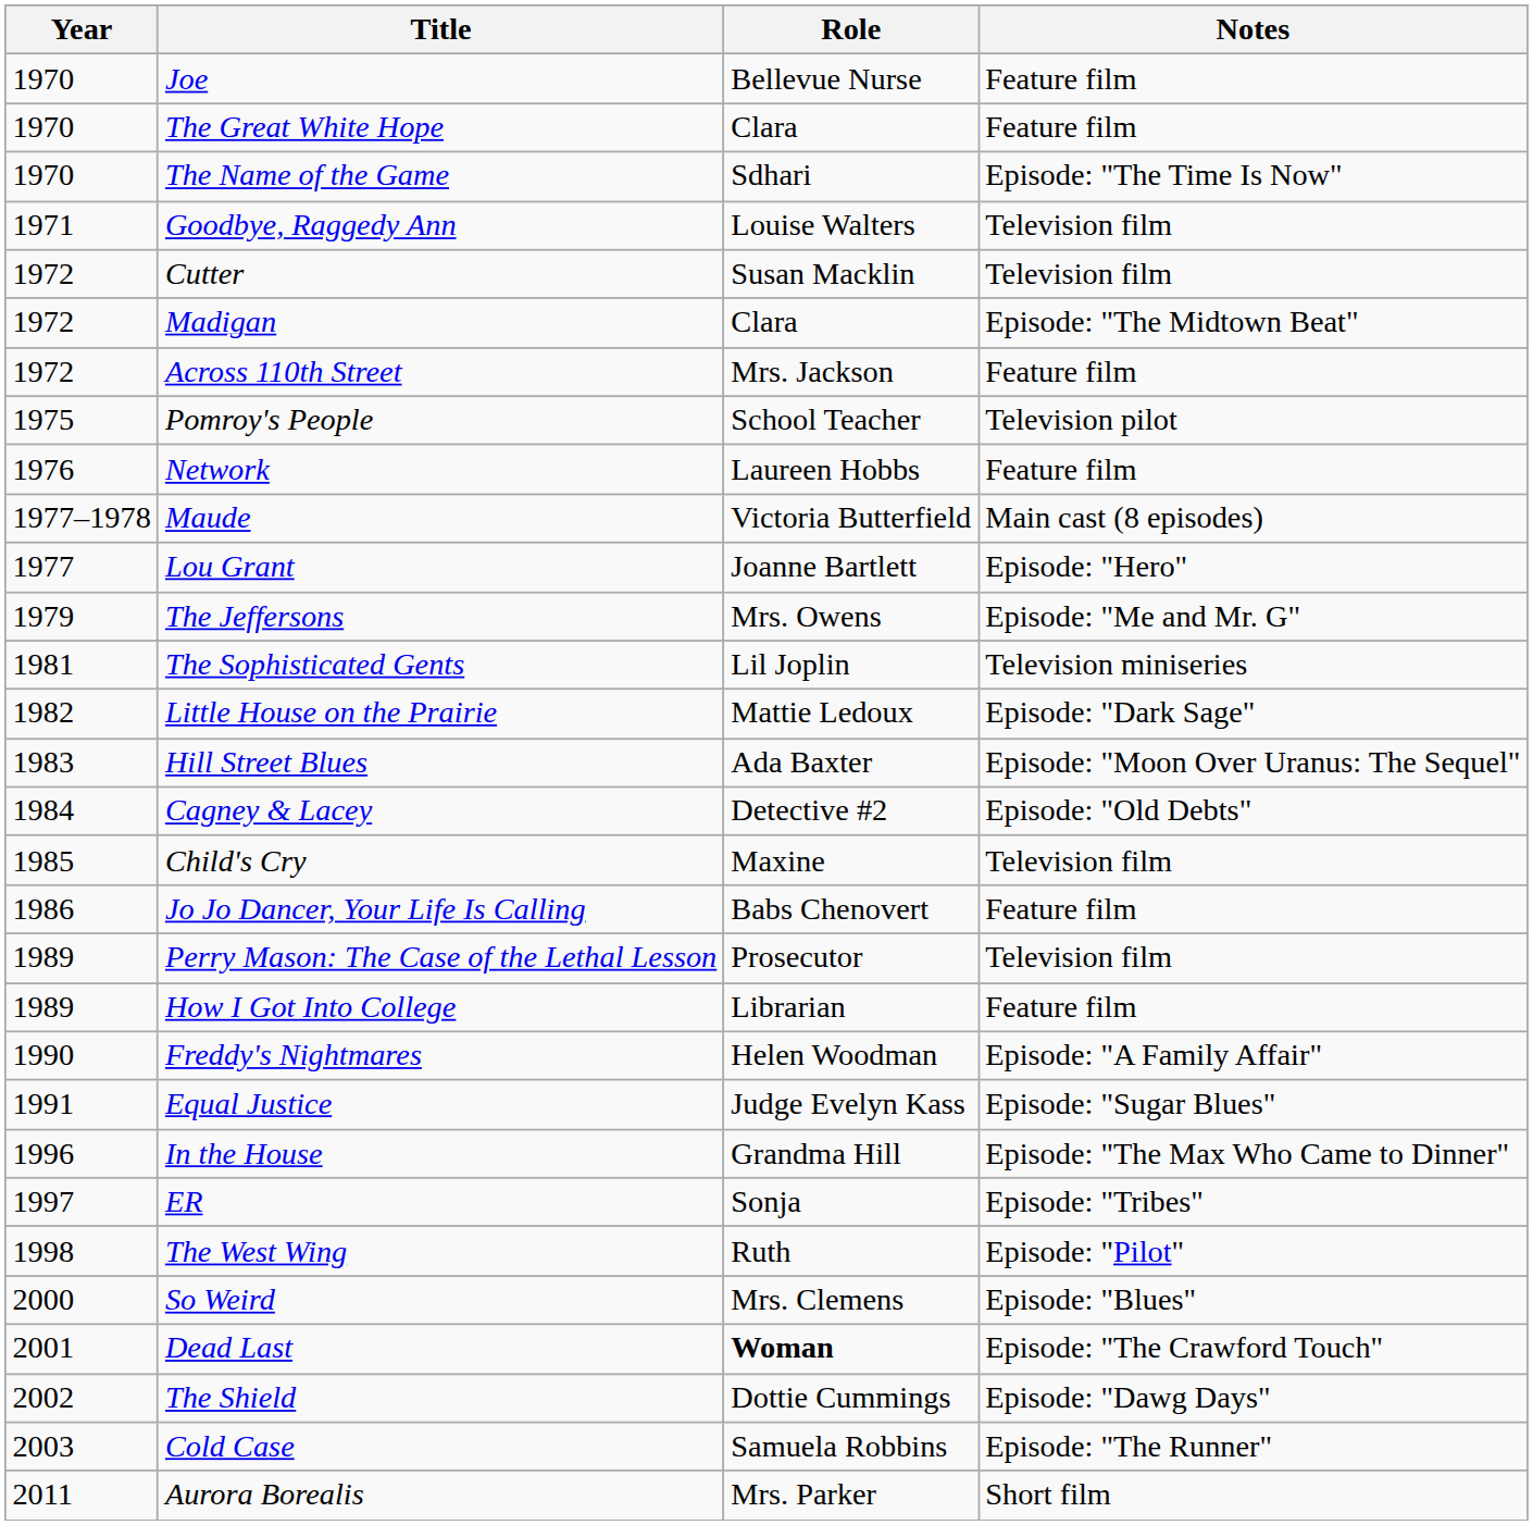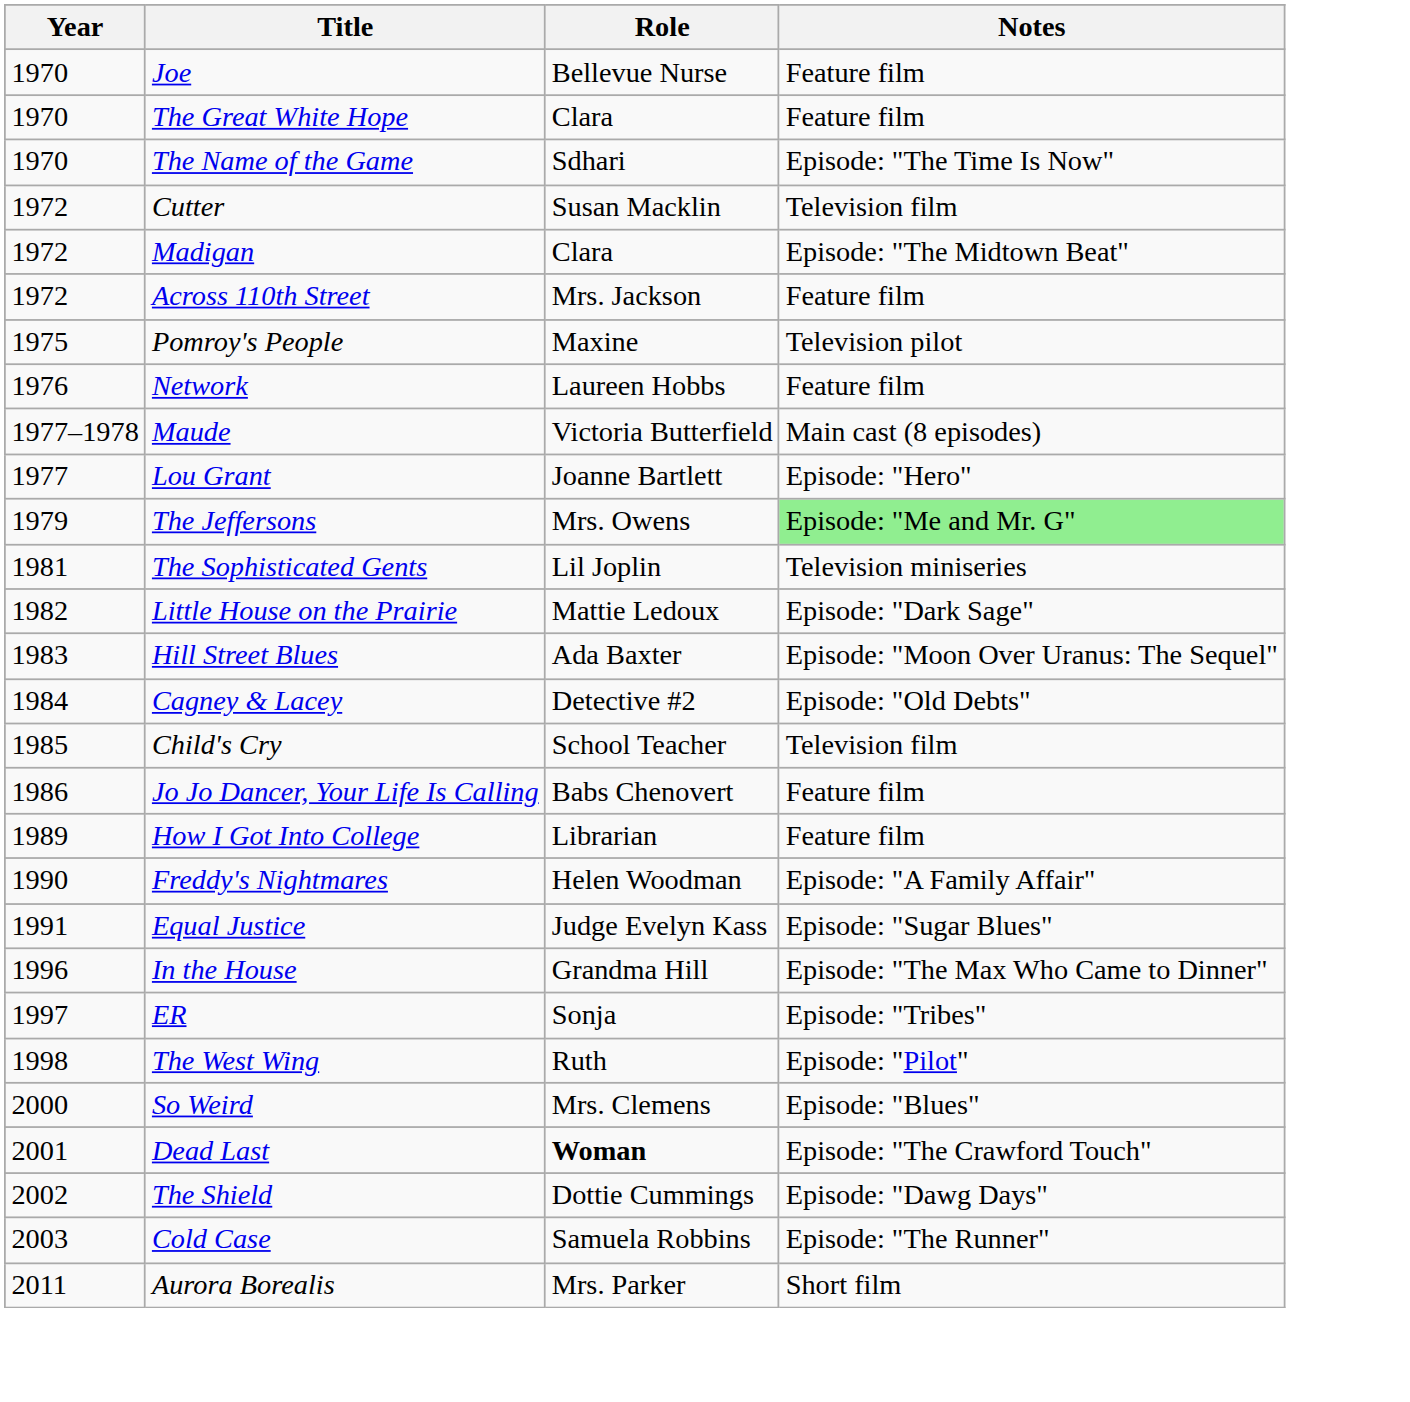 <table class="wikitable">
 <tr>
 <th>Year</th>
 <th>Title</th>
 <th>Role</th>
 <th>Notes</th>
 </tr>
 <tr>
 <td>1970</td>
 <td><em><a href='#'>Joe</a></em></td>
 <td>Bellevue Nurse</td>
 <td>Feature film</td>
 </tr>
 <tr>
 <td>1970</td>
 <td><em><a href='#'>The Great White Hope</a></em></td>
 <td>Clara</td>
 <td>Feature film</td>
 </tr>
 <tr>
 <td>1970</td>
 <td><em><a href='#'>The Name of the Game</a></em></td>
 <td>Sdhari</td>
 <td>Episode: "The Time Is Now"</td>
 </tr>
 <tr>
-<td>1971</td>
-<td><em><a href='#'>Goodbye, Raggedy Ann</a></em></td>
-<td>Louise Walters</td>
-<td>Television film</td>
-</tr>
-<tr>
 <td>1972</td>
 <td><em>Cutter</em></td>
 <td>Susan Macklin</td>
 <td>Television film</td>
 </tr>
 <tr>
 <td>1972</td>
 <td><em><a href='#'>Madigan</a></em></td>
 <td>Clara</td>
 <td>Episode: "The Midtown Beat"</td>
 </tr>
 <tr>
 <td>1972</td>
 <td><em><a href='#'>Across 110th Street</a></em></td>
 <td>Mrs. Jackson</td>
 <td>Feature film</td>
 </tr>
 <tr>
 <td>1975</td>
 <td><em>Pomroy's People</em></td>
-<td>School Teacher</td>
+<td>Maxine</td>
 <td>Television pilot</td>
 </tr>
 <tr>
 <td>1976</td>
 <td><em><a href='#'>Network</a></em></td>
 <td>Laureen Hobbs</td>
 <td>Feature film</td>
 </tr>
 <tr>
 <td>1977–1978</td>
 <td><em><a href='#'>Maude</a></em></td>
 <td>Victoria Butterfield</td>
 <td>Main cast (8 episodes)</td>
 </tr>
 <tr>
 <td>1977</td>
 <td><em><a href='#'>Lou Grant</a></em></td>
 <td>Joanne Bartlett</td>
 <td>Episode: "Hero"</td>
 </tr>
 <tr>
 <td>1979</td>
 <td><em><a href='#'>The Jeffersons</a></em></td>
 <td>Mrs. Owens</td>
-<td>Episode: "Me and Mr. G"</td>
+<td style="background: lightgreen;">Episode: "Me and Mr. G"</td>
 </tr>
 <tr>
 <td>1981</td>
 <td><em><a href='#'>The Sophisticated Gents</a></em></td>
 <td>Lil Joplin</td>
 <td>Television miniseries</td>
 </tr>
 <tr>
 <td>1982</td>
 <td><em><a href='#'>Little House on the Prairie</a></em></td>
 <td>Mattie Ledoux</td>
 <td>Episode: "Dark Sage"</td>
 </tr>
 <tr>
 <td>1983</td>
 <td><em><a href='#'>Hill Street Blues</a></em></td>
 <td>Ada Baxter</td>
 <td>Episode: "Moon Over Uranus: The Sequel"</td>
 </tr>
 <tr>
 <td>1984</td>
 <td><em><a href='#'>Cagney & Lacey</a></em></td>
 <td>Detective #2</td>
 <td>Episode: "Old Debts"</td>
 </tr>
 <tr>
 <td>1985</td>
 <td><em>Child's Cry</em></td>
-<td>Maxine</td>
+<td>School Teacher</td>
 <td>Television film</td>
 </tr>
 <tr>
 <td>1986</td>
 <td><em><a href='#'>Jo Jo Dancer, Your Life Is Calling</a></em></td>
 <td>Babs Chenovert</td>
 <td>Feature film</td>
-</tr>
-<tr>
-<td>1989</td>
-<td><em><a href='#'>Perry Mason: The Case of the Lethal Lesson</a></em></td>
-<td>Prosecutor</td>
-<td>Television film</td>
 </tr>
 <tr>
 <td>1989</td>
 <td><em><a href='#'>How I Got Into College</a></em></td>
 <td>Librarian</td>
 <td>Feature film</td>
 </tr>
 <tr>
 <td>1990</td>
 <td><em><a href='#'>Freddy's Nightmares</a></em></td>
 <td>Helen Woodman</td>
 <td>Episode: "A Family Affair"</td>
 </tr>
 <tr>
 <td>1991</td>
 <td><em><a href='#'>Equal Justice</a></em></td>
 <td>Judge Evelyn Kass</td>
 <td>Episode: "Sugar Blues"</td>
 </tr>
 <tr>
 <td>1996</td>
 <td><em><a href='#'>In the House</a></em></td>
 <td>Grandma Hill</td>
 <td>Episode: "The Max Who Came to Dinner"</td>
 </tr>
 <tr>
 <td>1997</td>
 <td><em><a href='#'>ER</a></em></td>
 <td>Sonja</td>
 <td>Episode: "Tribes"</td>
 </tr>
 <tr>
 <td>1998</td>
 <td><em><a href='#'>The West Wing</a></em></td>
 <td>Ruth</td>
 <td>Episode: "<a href='#'>Pilot</a>"</td>
 </tr>
 <tr>
 <td>2000</td>
 <td><em><a href='#'>So Weird</a></em></td>
 <td>Mrs. Clemens</td>
 <td>Episode: "Blues"</td>
 </tr>
 <tr>
 <td>2001</td>
 <td><em><a href='#'>Dead Last</a></em></td>
 <td><strong>Woman</strong></td>
 <td>Episode: "The Crawford Touch"</td>
 </tr>
 <tr>
 <td>2002</td>
 <td><em><a href='#'>The Shield</a></em></td>
 <td>Dottie Cummings</td>
 <td>Episode: "Dawg Days"</td>
 </tr>
 <tr>
 <td>2003</td>
 <td><em><a href='#'>Cold Case</a></em></td>
 <td>Samuela Robbins</td>
 <td>Episode: "The Runner"</td>
 </tr>
 <tr>
 <td>2011</td>
 <td><em>Aurora Borealis</em></td>
 <td>Mrs. Parker</td>
 <td>Short film</td>
 </tr>
 </table>
